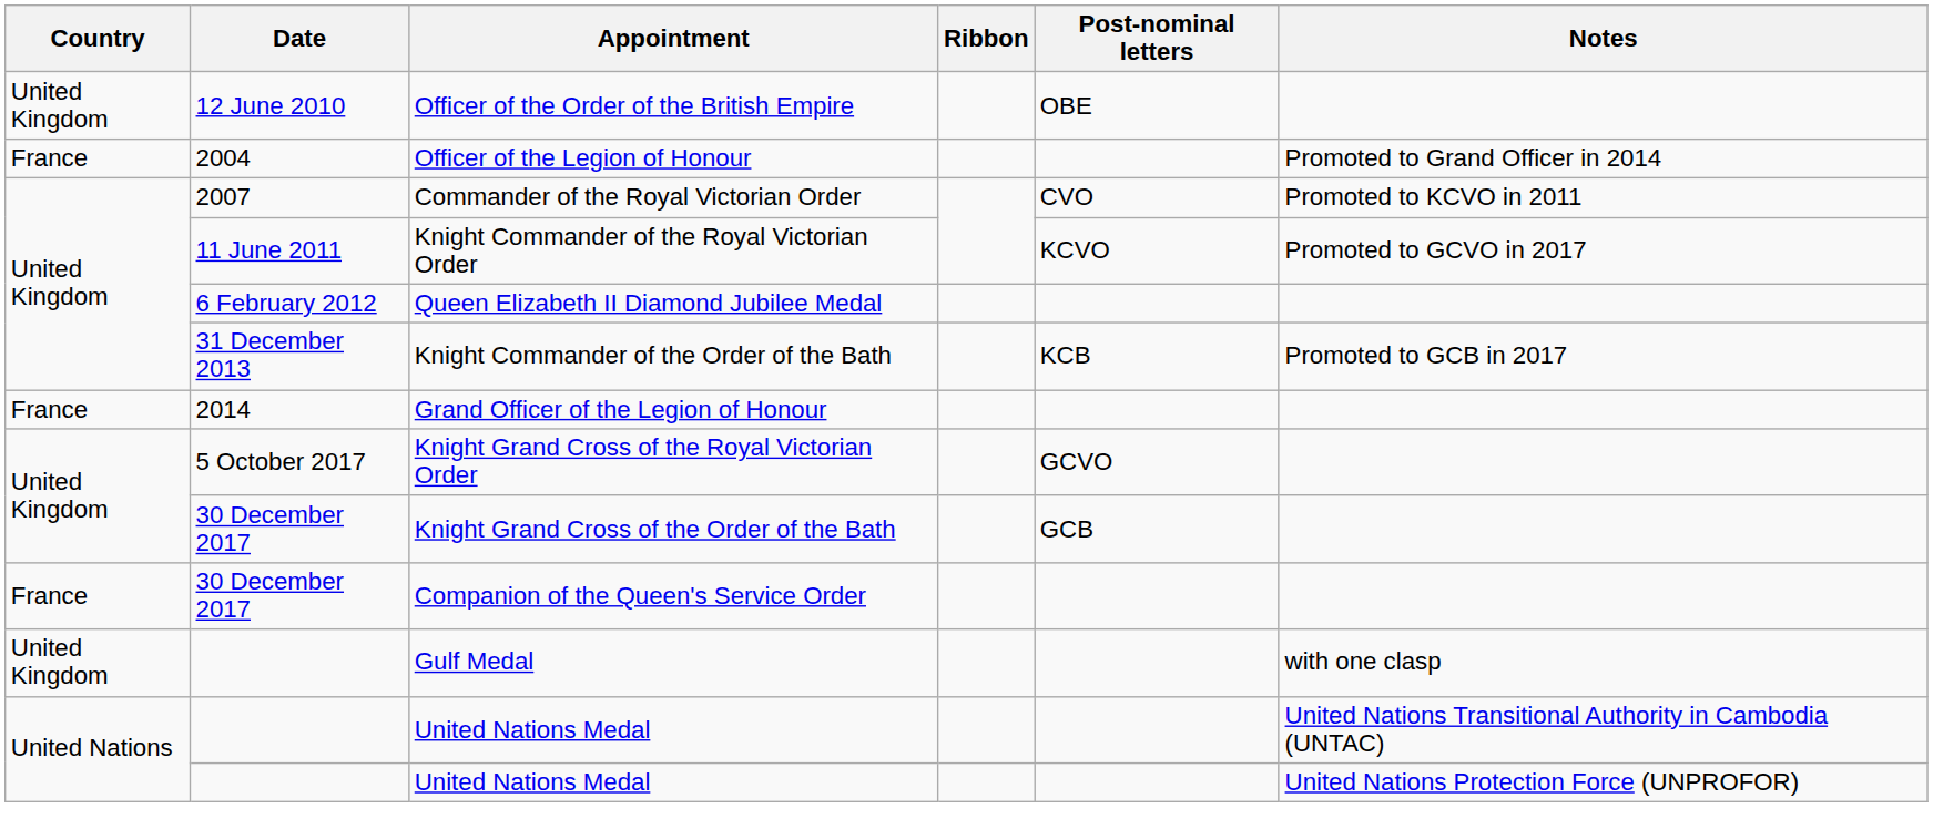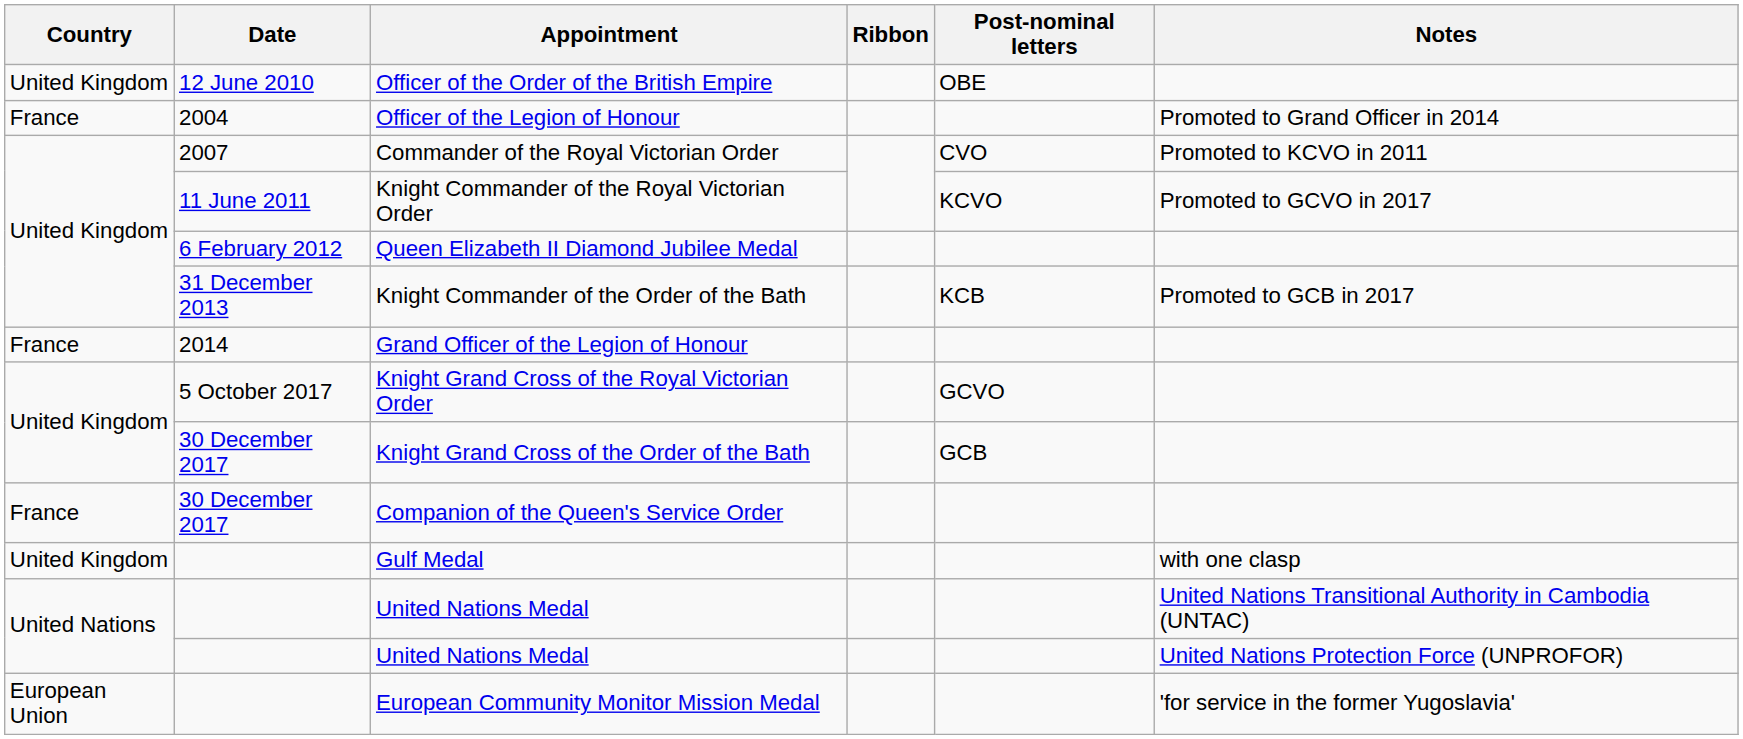 <table class="wikitable sortable">
 <tr>
 <th>Country</th>
 <th>Date</th>
 <th>Appointment</th>
 <th>Ribbon</th>
 <th>Post-nominal letters</th>
 <th>Notes</th>
 </tr>
 <tr>
 <td>United Kingdom</td>
 <td><a href='#'>12 June 2010</a></td>
 <td><a href='#'>Officer of the Order of the British Empire</a></td>
 <td></td>
 <td>OBE</td>
 <td></td>
 </tr>
 <tr>
 <td>France</td>
 <td>2004</td>
 <td><a href='#'>Officer of the Legion of Honour</a></td>
 <td></td>
 <td></td>
 <td>Promoted to Grand Officer in 2014</td>
 </tr>
 <tr>
 <td rowspan="4">United Kingdom</td>
 <td>2007</td>
 <td>Commander of the Royal Victorian Order</td>
 <td rowspan="2"></td>
 <td>CVO</td>
 <td> Promoted to KCVO in 2011</td>
 </tr>
 <tr>
 <td><a href='#'>11 June 2011</a></td>
 <td>Knight Commander of the Royal Victorian Order</td>
 <td>KCVO</td>
 <td>Promoted to GCVO in 2017</td>
 </tr>
 <tr>
 <td><a href='#'>6 February 2012</a></td>
 <td><a href='#'>Queen Elizabeth II Diamond Jubilee Medal</a></td>
 <td></td>
 <td></td>
 <td></td>
 </tr>
 <tr>
 <td><a href='#'>31 December 2013</a></td>
 <td>Knight Commander of the Order of the Bath</td>
 <td></td>
 <td>KCB</td>
 <td>Promoted to GCB in 2017</td>
 </tr>
 <tr>
 <td>France</td>
 <td>2014</td>
 <td><a href='#'>Grand Officer of the Legion of Honour</a></td>
 <td></td>
 <td></td>
 <td></td>
 </tr>
 <tr>
 <td rowspan="2">United Kingdom</td>
 <td>5 October 2017</td>
 <td><a href='#'>Knight Grand Cross of the Royal Victorian Order</a></td>
 <td></td>
 <td>GCVO</td>
 <td></td>
 </tr>
 <tr>
 <td><a href='#'>30 December 2017</a></td>
 <td><a href='#'>Knight Grand Cross of the Order of the Bath</a></td>
 <td></td>
 <td>GCB</td>
 <td></td>
 </tr>
 <tr>
 <td>France</td>
 <td><a href='#'>30 December 2017</a></td>
 <td><a href='#'>Companion of the Queen's Service Order</a></td>
 <td></td>
 <td></td>
 <td></td>
 </tr>
 <tr>
 <td>United Kingdom</td>
 <td></td>
 <td><a href='#'>Gulf Medal</a></td>
 <td></td>
 <td></td>
 <td>with one clasp</td>
 </tr>
 <tr>
 <td rowspan="2">United Nations</td>
 <td></td>
 <td><a href='#'>United Nations Medal</a></td>
 <td></td>
 <td></td>
 <td><a href='#'>United Nations Transitional Authority in Cambodia</a> (UNTAC)</td>
 </tr>
 <tr>
 <td></td>
 <td><a href='#'>United Nations Medal</a></td>
 <td></td>
 <td></td>
 <td><a href='#'>United Nations Protection Force</a> (UNPROFOR)</td>
 </tr>
+<tr>
+<td>European Union</td>
+<td></td>
+<td><a href='#'>European Community Monitor Mission Medal</a></td>
+<td></td>
+<td></td>
+<td>'for service in the former Yugoslavia'</td>
+</tr>
 </table>
